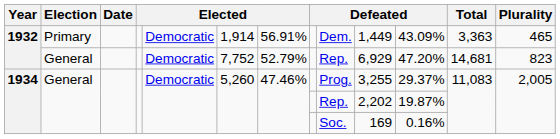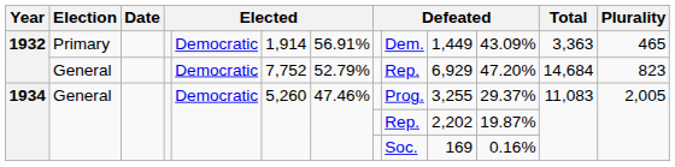 <table class=wikitable>
 <tr>
 <th>Year</th>
 <th>Election</th>
 <th>Date</th>
 <th ! colspan="4">Elected</th>
 <th ! colspan="4">Defeated</th>
 <th>Total</th>
 <th>Plurality</th>
 </tr>
 <tr>
 <th rowspan="2" valign="top">1932</th>
 <td valign="top">Primary</td>
 <td valign="top"></td>
 <td valign="top"></td>
 <td valign="top" ><a href='#'>Democratic</a></td>
 <td valign="top" align="right">1,914</td>
 <td valign="top" align="right">56.91%</td>
 <td valign="top"></td>
 <td valign="top" ><a href='#'>Dem.</a></td>
 <td valign="top" align="right">1,449</td>
 <td valign="top" align="right">43.09%</td>
 <td valign="top" align="right">3,363</td>
 <td valign="top" align="right">465</td>
 </tr>
 <tr>
 <td valign="top">General</td>
 <td valign="top"></td>
 <td valign="top"></td>
 <td valign="top" ><a href='#'>Democratic</a></td>
 <td valign="top" align="right">7,752</td>
 <td valign="top" align="right">52.79%</td>
 <td valign="top"></td>
 <td valign="top" ><a href='#'>Rep.</a></td>
 <td valign="top" align="right">6,929</td>
 <td valign="top" align="right">47.20%</td>
-<td valign="top" align="right">14,681</td>
+<td valign="top" align="right">14,684</td>
 <td valign="top" align="right">823</td>
 </tr>
 <tr>
 <th rowspan="3" valign="top">1934</th>
 <td rowspan="3" valign="top">General</td>
 <td rowspan="3" valign="top"></td>
 <td rowspan="3" valign="top"></td>
 <td rowspan="3" valign="top" ><a href='#'>Democratic</a></td>
 <td rowspan="3" valign="top" align="right">5,260</td>
 <td rowspan="3" valign="top" align="right">47.46%</td>
 <td valign="top"></td>
 <td valign="top" ><a href='#'>Prog.</a></td>
 <td valign="top" align="right">3,255</td>
 <td valign="top" align="right">29.37%</td>
 <td rowspan="3" valign="top" align="right">11,083</td>
 <td rowspan="3" valign="top" align="right">2,005</td>
 </tr>
 <tr>
 <td valign="top"></td>
 <td valign="top" ><a href='#'>Rep.</a></td>
 <td valign="top" align="right">2,202</td>
 <td valign="top" align="right">19.87%</td>
 </tr>
 <tr>
 <td valign="top"></td>
 <td valign="top" ><a href='#'>Soc.</a></td>
 <td valign="top" align="right">169</td>
 <td valign="top" align="right">0.16%</td>
 </tr>
 </table>
